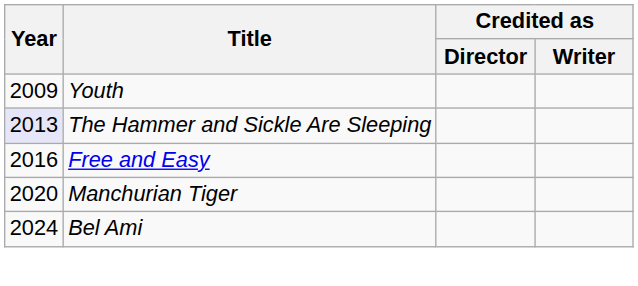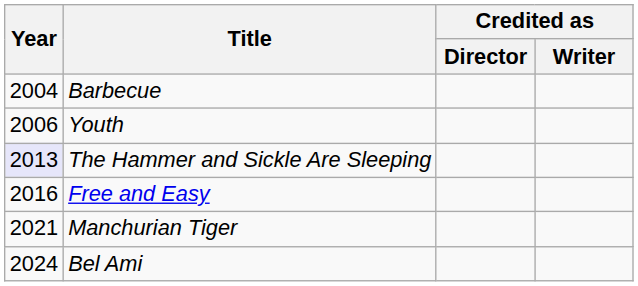 <table class="wikitable sortable">
 <tr>
 <th rowspan="2" width="33">Year</th>
 <th rowspan="2">Title</th>
 <th colspan="2">Credited as</th>
 </tr>
 <tr>
 <th width="65">Director</th>
 <th width="65">Writer</th>
 </tr>
 <tr>
-<td align="center">2009</td>
+<td align="center">2004</td>
+<td><em>Barbecue</em></td>
+<td></td>
+<td></td>
+</tr>
+<tr>
+<td align="center">2006</td>
 <td><em>Youth</em></td>
 <td></td>
 <td></td>
 </tr>
 <tr>
 <td align="center" style="background: lavender;">2013</td>
 <td><em>The Hammer and Sickle Are Sleeping</em> </td>
 <td></td>
 <td></td>
 </tr>
 <tr>
 <td align="center">2016</td>
 <td><em><a href='#'>Free and Easy</a></em></td>
 <td></td>
 <td></td>
 </tr>
 <tr>
-<td align="center">2020</td>
+<td align="center">2021</td>
 <td><em>Manchurian Tiger</em></td>
 <td></td>
 <td></td>
 </tr>
 <tr>
 <td align="center">2024</td>
 <td><em>Bel Ami</em></td>
 <td></td>
 <td></td>
 </tr>
 </table>
